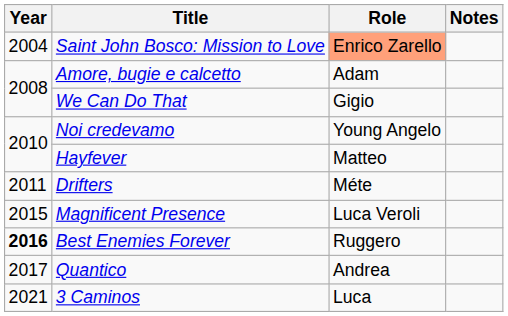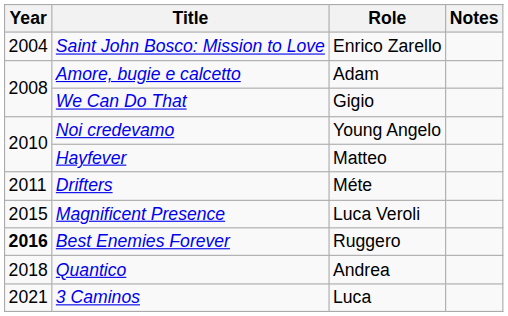 <table class="wikitable sortable">
 <tr>
 <th>Year</th>
 <th>Title</th>
 <th>Role</th>
 <th class="unsortable">Notes</th>
 </tr>
 <tr>
 <td>2004</td>
 <td><em><a href='#'>Saint John Bosco: Mission to Love</a></em></td>
-<td style="background: lightsalmon;">Enrico Zarello</td>
+<td>Enrico Zarello</td>
 <td></td>
 </tr>
 <tr>
 <td rowspan=2>2008</td>
 <td><em><a href='#'>Amore, bugie e calcetto</a></em></td>
 <td>Adam</td>
 <td></td>
 </tr>
 <tr>
 <td><em><a href='#'>We Can Do That</a></em></td>
 <td>Gigio</td>
 <td></td>
 </tr>
 <tr>
 <td rowspan=2>2010</td>
 <td><em><a href='#'>Noi credevamo</a></em></td>
 <td>Young Angelo</td>
 <td></td>
 </tr>
 <tr>
 <td><em><a href='#'>Hayfever</a></em></td>
 <td>Matteo</td>
 <td></td>
 </tr>
 <tr>
 <td>2011</td>
 <td><em><a href='#'>Drifters</a></em></td>
 <td>Méte</td>
 <td></td>
 </tr>
 <tr>
 <td>2015</td>
 <td><em><a href='#'>Magnificent Presence</a></em></td>
 <td>Luca Veroli</td>
 <td></td>
 </tr>
 <tr>
 <td><strong>2016</strong></td>
 <td><em><a href='#'>Best Enemies Forever</a></em></td>
 <td>Ruggero</td>
 <td></td>
 </tr>
 <tr>
-<td>2017</td>
+<td>2018</td>
 <td><em><a href='#'>Quantico</a></em></td>
 <td>Andrea</td>
 <td></td>
 </tr>
 <tr>
 <td>2021</td>
 <td><em><a href='#'>3 Caminos</a></em></td>
 <td>Luca</td>
 <td></td>
 </tr>
 </table>
